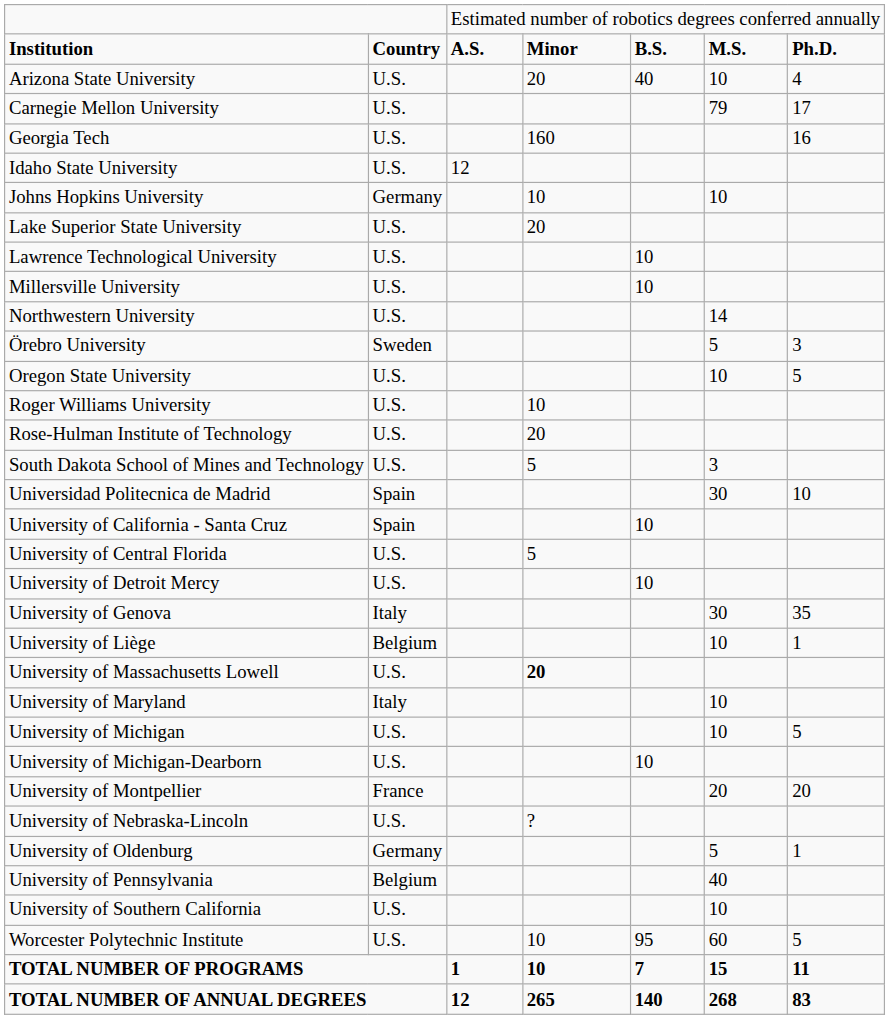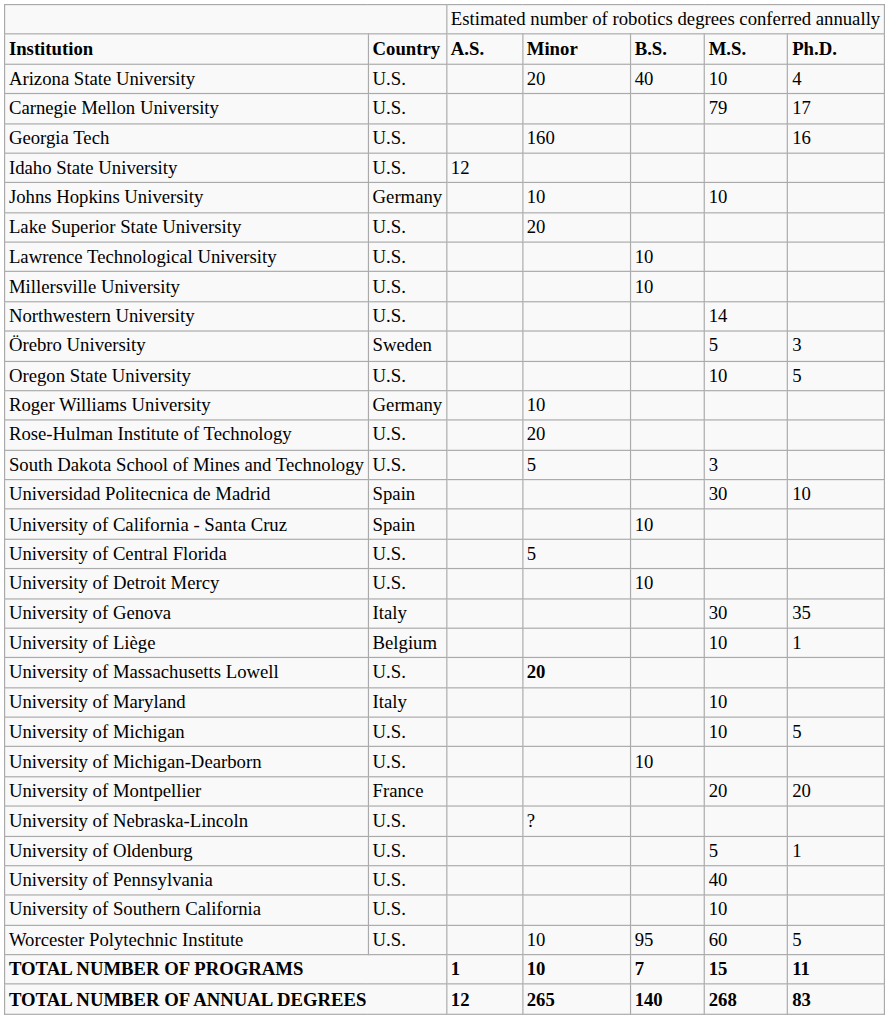 <table class="wikitable">
 <tr>
 <td colspan="2"></td>
 <td colspan="5">Estimated number of robotics degrees conferred annually</td>
 </tr>
 <tr>
 <td><strong>Institution</strong></td>
 <td><strong>Country</strong></td>
 <td><strong>A.S.</strong></td>
 <td><strong>Minor</strong></td>
 <td><strong>B.S.</strong></td>
 <td><strong>M.S.</strong></td>
 <td><strong>Ph.D.</strong></td>
 </tr>
 <tr>
 <td>Arizona State University</td>
 <td>U.S.</td>
 <td></td>
 <td>20</td>
 <td>40</td>
 <td>10</td>
 <td>4</td>
 </tr>
 <tr>
 <td>Carnegie Mellon University</td>
 <td>U.S.</td>
 <td></td>
 <td></td>
 <td></td>
 <td>79</td>
 <td>17</td>
 </tr>
 <tr>
 <td>Georgia Tech</td>
 <td>U.S.</td>
 <td></td>
 <td>160</td>
 <td></td>
 <td></td>
 <td>16</td>
 </tr>
 <tr>
 <td>Idaho State University</td>
 <td>U.S.</td>
 <td>12</td>
 <td></td>
 <td></td>
 <td></td>
 <td></td>
 </tr>
 <tr>
 <td>Johns Hopkins University</td>
 <td>Germany</td>
 <td></td>
 <td>10</td>
 <td></td>
 <td>10</td>
 <td></td>
 </tr>
 <tr>
 <td>Lake Superior State University</td>
 <td>U.S.</td>
 <td></td>
 <td>20</td>
 <td></td>
 <td></td>
 <td></td>
 </tr>
 <tr>
 <td>Lawrence Technological University</td>
 <td>U.S.</td>
 <td></td>
 <td></td>
 <td>10</td>
 <td></td>
 <td></td>
 </tr>
 <tr>
 <td>Millersville University</td>
 <td>U.S.</td>
 <td></td>
 <td></td>
 <td>10</td>
 <td></td>
 <td></td>
 </tr>
 <tr>
 <td>Northwestern University</td>
 <td>U.S.</td>
 <td></td>
 <td></td>
 <td></td>
 <td>14</td>
 <td></td>
 </tr>
 <tr>
 <td>Örebro University</td>
 <td>Sweden</td>
 <td></td>
 <td></td>
 <td></td>
 <td>5</td>
 <td>3</td>
 </tr>
 <tr>
 <td>Oregon State University</td>
 <td>U.S.</td>
 <td></td>
 <td></td>
 <td></td>
 <td>10</td>
 <td>5</td>
 </tr>
 <tr>
 <td>Roger Williams University</td>
-<td>U.S.</td>
+<td>Germany</td>
 <td></td>
 <td>10</td>
 <td></td>
 <td></td>
 <td></td>
 </tr>
 <tr>
 <td>Rose-Hulman Institute of Technology</td>
 <td>U.S.</td>
 <td></td>
 <td>20</td>
 <td></td>
 <td></td>
 <td></td>
 </tr>
 <tr>
 <td>South Dakota School of Mines and Technology</td>
 <td>U.S.</td>
 <td></td>
 <td>5</td>
 <td></td>
 <td>3</td>
 <td></td>
 </tr>
 <tr>
 <td>Universidad Politecnica de Madrid</td>
 <td>Spain</td>
 <td></td>
 <td></td>
 <td></td>
 <td>30</td>
 <td>10</td>
 </tr>
 <tr>
 <td>University of California - Santa Cruz</td>
 <td>Spain</td>
 <td></td>
 <td></td>
 <td>10</td>
 <td></td>
 <td></td>
 </tr>
 <tr>
 <td>University of Central Florida</td>
 <td>U.S.</td>
 <td></td>
 <td>5</td>
 <td></td>
 <td></td>
 <td></td>
 </tr>
 <tr>
 <td>University of Detroit Mercy</td>
 <td>U.S.</td>
 <td></td>
 <td></td>
 <td>10</td>
 <td></td>
 <td></td>
 </tr>
 <tr>
 <td>University of Genova</td>
 <td>Italy</td>
 <td></td>
 <td></td>
 <td></td>
 <td>30</td>
 <td>35</td>
 </tr>
 <tr>
 <td>University of Liège</td>
 <td>Belgium</td>
 <td></td>
 <td></td>
 <td></td>
 <td>10</td>
 <td>1</td>
 </tr>
 <tr>
 <td>University of Massachusetts Lowell</td>
 <td>U.S.</td>
 <td></td>
 <td><strong>20</strong></td>
 <td></td>
 <td></td>
 <td></td>
 </tr>
 <tr>
 <td>University of Maryland</td>
 <td>Italy</td>
 <td></td>
 <td></td>
 <td></td>
 <td>10</td>
 <td></td>
 </tr>
 <tr>
 <td>University of Michigan</td>
 <td>U.S.</td>
 <td></td>
 <td></td>
 <td></td>
 <td>10</td>
 <td>5</td>
 </tr>
 <tr>
 <td>University of Michigan-Dearborn</td>
 <td>U.S.</td>
 <td></td>
 <td></td>
 <td>10</td>
 <td></td>
 <td></td>
 </tr>
 <tr>
 <td>University of Montpellier</td>
 <td>France</td>
 <td></td>
 <td></td>
 <td></td>
 <td>20</td>
 <td>20</td>
 </tr>
 <tr>
 <td>University of Nebraska-Lincoln</td>
 <td>U.S.</td>
 <td></td>
 <td>?</td>
 <td></td>
 <td></td>
 <td></td>
 </tr>
 <tr>
 <td>University of Oldenburg</td>
-<td>Germany</td>
+<td>U.S.</td>
 <td></td>
 <td></td>
 <td></td>
 <td>5</td>
 <td>1</td>
 </tr>
 <tr>
 <td>University of Pennsylvania</td>
-<td>Belgium</td>
+<td>U.S.</td>
 <td></td>
 <td></td>
 <td></td>
 <td>40</td>
 <td></td>
 </tr>
 <tr>
 <td>University of Southern California</td>
 <td>U.S.</td>
 <td></td>
 <td></td>
 <td></td>
 <td>10</td>
 <td></td>
 </tr>
 <tr>
 <td>Worcester Polytechnic Institute</td>
 <td>U.S.</td>
 <td></td>
 <td>10</td>
 <td>95</td>
 <td>60</td>
 <td>5</td>
 </tr>
 <tr>
 <td colspan="2"><strong>TOTAL NUMBER OF PROGRAMS</strong></td>
 <td><strong>1</strong></td>
 <td><strong>10</strong></td>
 <td><strong>7</strong></td>
 <td><strong>15</strong></td>
 <td><strong>11</strong></td>
 </tr>
 <tr>
 <td colspan="2"><strong>TOTAL NUMBER OF ANNUAL DEGREES</strong></td>
 <td><strong>12</strong></td>
 <td><strong>265</strong></td>
 <td><strong>140</strong></td>
 <td><strong>268</strong></td>
 <td><strong>83</strong></td>
 </tr>
 </table>
